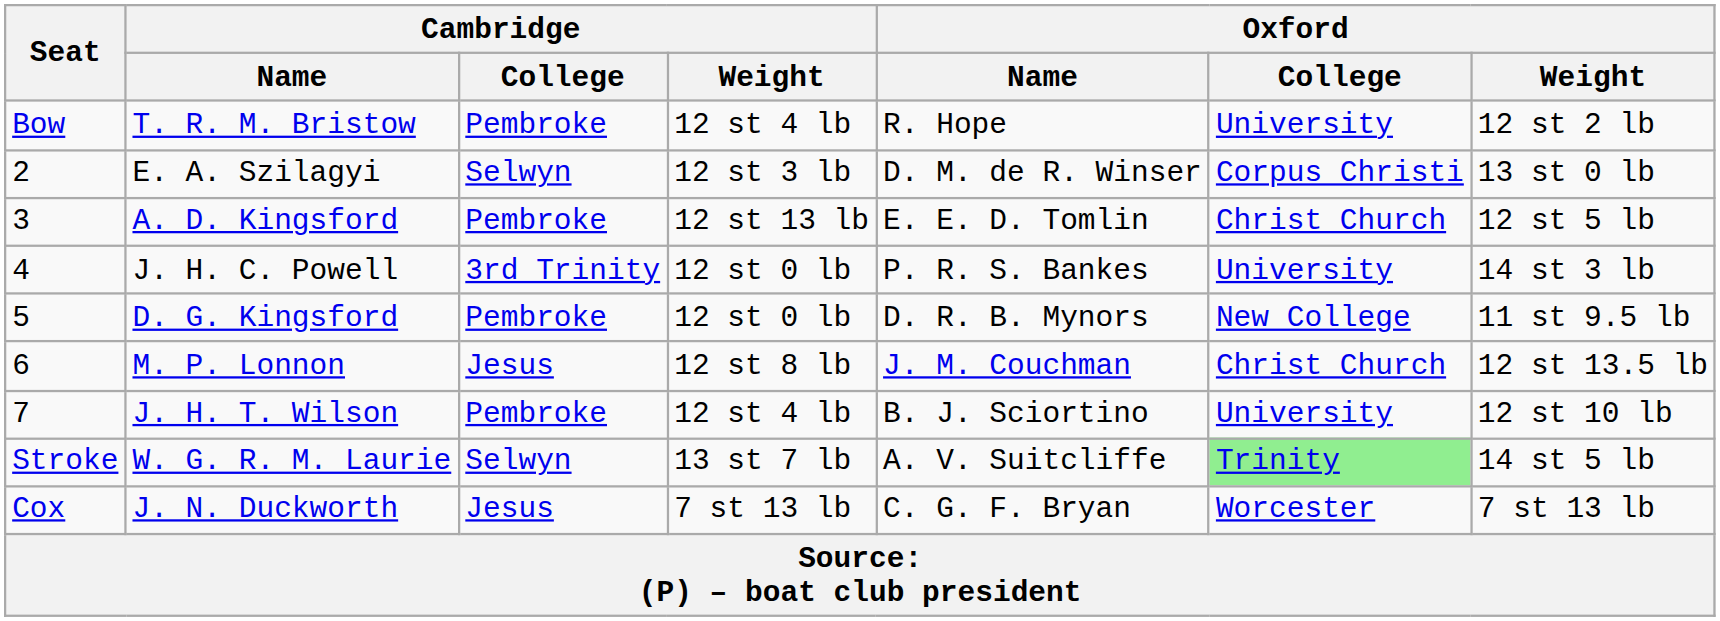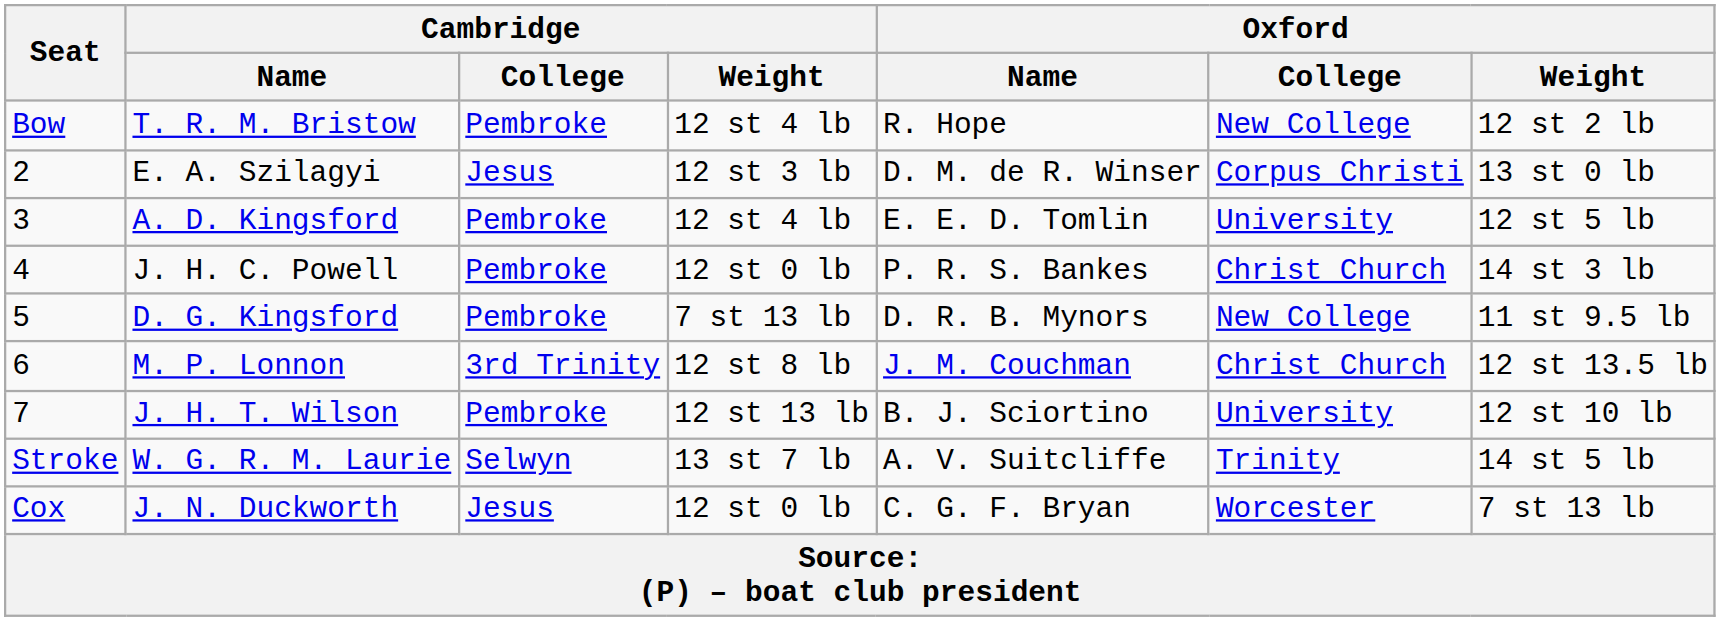 <table class=wikitable>
 <tr>
 <th rowspan="2">Seat</th>
 <th colspan="3">Cambridge <br> </th>
 <th colspan="3">Oxford <br> </th>
 </tr>
 <tr>
 <th>Name</th>
 <th>College</th>
 <th>Weight</th>
 <th>Name</th>
 <th>College</th>
 <th>Weight</th>
 </tr>
 <tr>
 <td><a href='#'>Bow</a></td>
 <td><a href='#'>T. R. M. Bristow</a></td>
 <td><a href='#'>Pembroke</a></td>
 <td>12 st 4 lb</td>
 <td>R. Hope</td>
-<td><a href='#'>University</a></td>
+<td><a href='#'>New College</a></td>
 <td>12 st 2 lb</td>
 </tr>
 <tr>
 <td>2</td>
 <td>E. A. Szilagyi</td>
-<td><a href='#'>Selwyn</a></td>
+<td><a href='#'>Jesus</a></td>
 <td>12 st 3 lb</td>
 <td>D. M. de R. Winser</td>
 <td><a href='#'>Corpus Christi</a></td>
 <td>13 st 0 lb</td>
 </tr>
 <tr>
 <td>3</td>
 <td><a href='#'>A. D. Kingsford</a></td>
 <td><a href='#'>Pembroke</a></td>
-<td>12 st 13 lb</td>
+<td>12 st 4 lb</td>
 <td>E. E. D. Tomlin</td>
-<td><a href='#'>Christ Church</a></td>
+<td><a href='#'>University</a></td>
 <td>12 st 5 lb</td>
 </tr>
 <tr>
 <td>4</td>
 <td>J. H. C. Powell</td>
-<td><a href='#'>3rd Trinity</a></td>
+<td><a href='#'>Pembroke</a></td>
 <td>12 st 0 lb</td>
 <td>P. R. S. Bankes</td>
-<td><a href='#'>University</a></td>
+<td><a href='#'>Christ Church</a></td>
 <td>14 st 3 lb</td>
 </tr>
 <tr>
 <td>5</td>
 <td><a href='#'>D. G. Kingsford</a></td>
 <td><a href='#'>Pembroke</a></td>
-<td>12 st 0 lb</td>
+<td>7 st 13 lb</td>
 <td>D. R. B. Mynors</td>
 <td><a href='#'>New College</a></td>
 <td>11 st 9.5 lb</td>
 </tr>
 <tr>
 <td>6</td>
 <td><a href='#'>M. P. Lonnon</a></td>
-<td><a href='#'>Jesus</a></td>
+<td><a href='#'>3rd Trinity</a></td>
 <td>12 st 8 lb</td>
 <td><a href='#'>J. M. Couchman</a></td>
 <td><a href='#'>Christ Church</a></td>
 <td>12 st 13.5 lb</td>
 </tr>
 <tr>
 <td>7</td>
 <td><a href='#'>J. H. T. Wilson</a></td>
 <td><a href='#'>Pembroke</a></td>
-<td>12 st 4 lb</td>
+<td>12 st 13 lb</td>
 <td>B. J. Sciortino</td>
 <td><a href='#'>University</a></td>
 <td>12 st 10 lb</td>
 </tr>
 <tr>
 <td><a href='#'>Stroke</a></td>
 <td><a href='#'>W. G. R. M. Laurie</a></td>
 <td><a href='#'>Selwyn</a></td>
 <td>13 st 7 lb</td>
 <td>A. V. Suitcliffe</td>
-<td style="background: lightgreen;"><a href='#'>Trinity</a></td>
+<td><a href='#'>Trinity</a></td>
 <td>14 st 5 lb</td>
 </tr>
 <tr>
 <td><a href='#'>Cox</a></td>
 <td><a href='#'>J. N. Duckworth</a></td>
 <td><a href='#'>Jesus</a></td>
-<td>7 st 13 lb</td>
+<td>12 st 0 lb</td>
 <td>C. G. F. Bryan</td>
 <td><a href='#'>Worcester</a></td>
 <td>7 st 13 lb</td>
 </tr>
 <tr>
 <th colspan="7">Source:<br>(P) – boat club president</th>
 </tr>
 </table>
